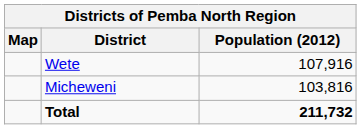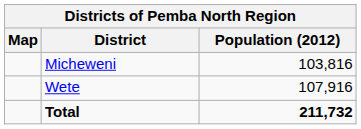 <table class="wikitable">
 <tr>
 <th colspan="3">Districts of Pemba North Region</th>
 </tr>
 <tr style="text-align:center;">
 <th>Map</th>
 <th style="width: 10em">District</th>
 <th style="width: 10em">Population (2012)</th>
 </tr>
 <tr>
 <td></td>
-<td><a href='#'>Wete</a></td>
-<td style="text-align:right;">107,916</td>
+<td><a href='#'>Micheweni</a></td>
+<td style="text-align:right;">103,816</td>
 </tr>
 <tr>
 <td></td>
-<td><a href='#'>Micheweni</a></td>
-<td style="text-align:right;">103,816</td>
+<td><a href='#'>Wete</a></td>
+<td style="text-align:right;">107,916</td>
 </tr>
 <tr>
 <td></td>
 <td><strong>Total</strong></td>
 <td style="text-align:right;"><strong>211,732</strong></td>
 </tr>
 </table>
